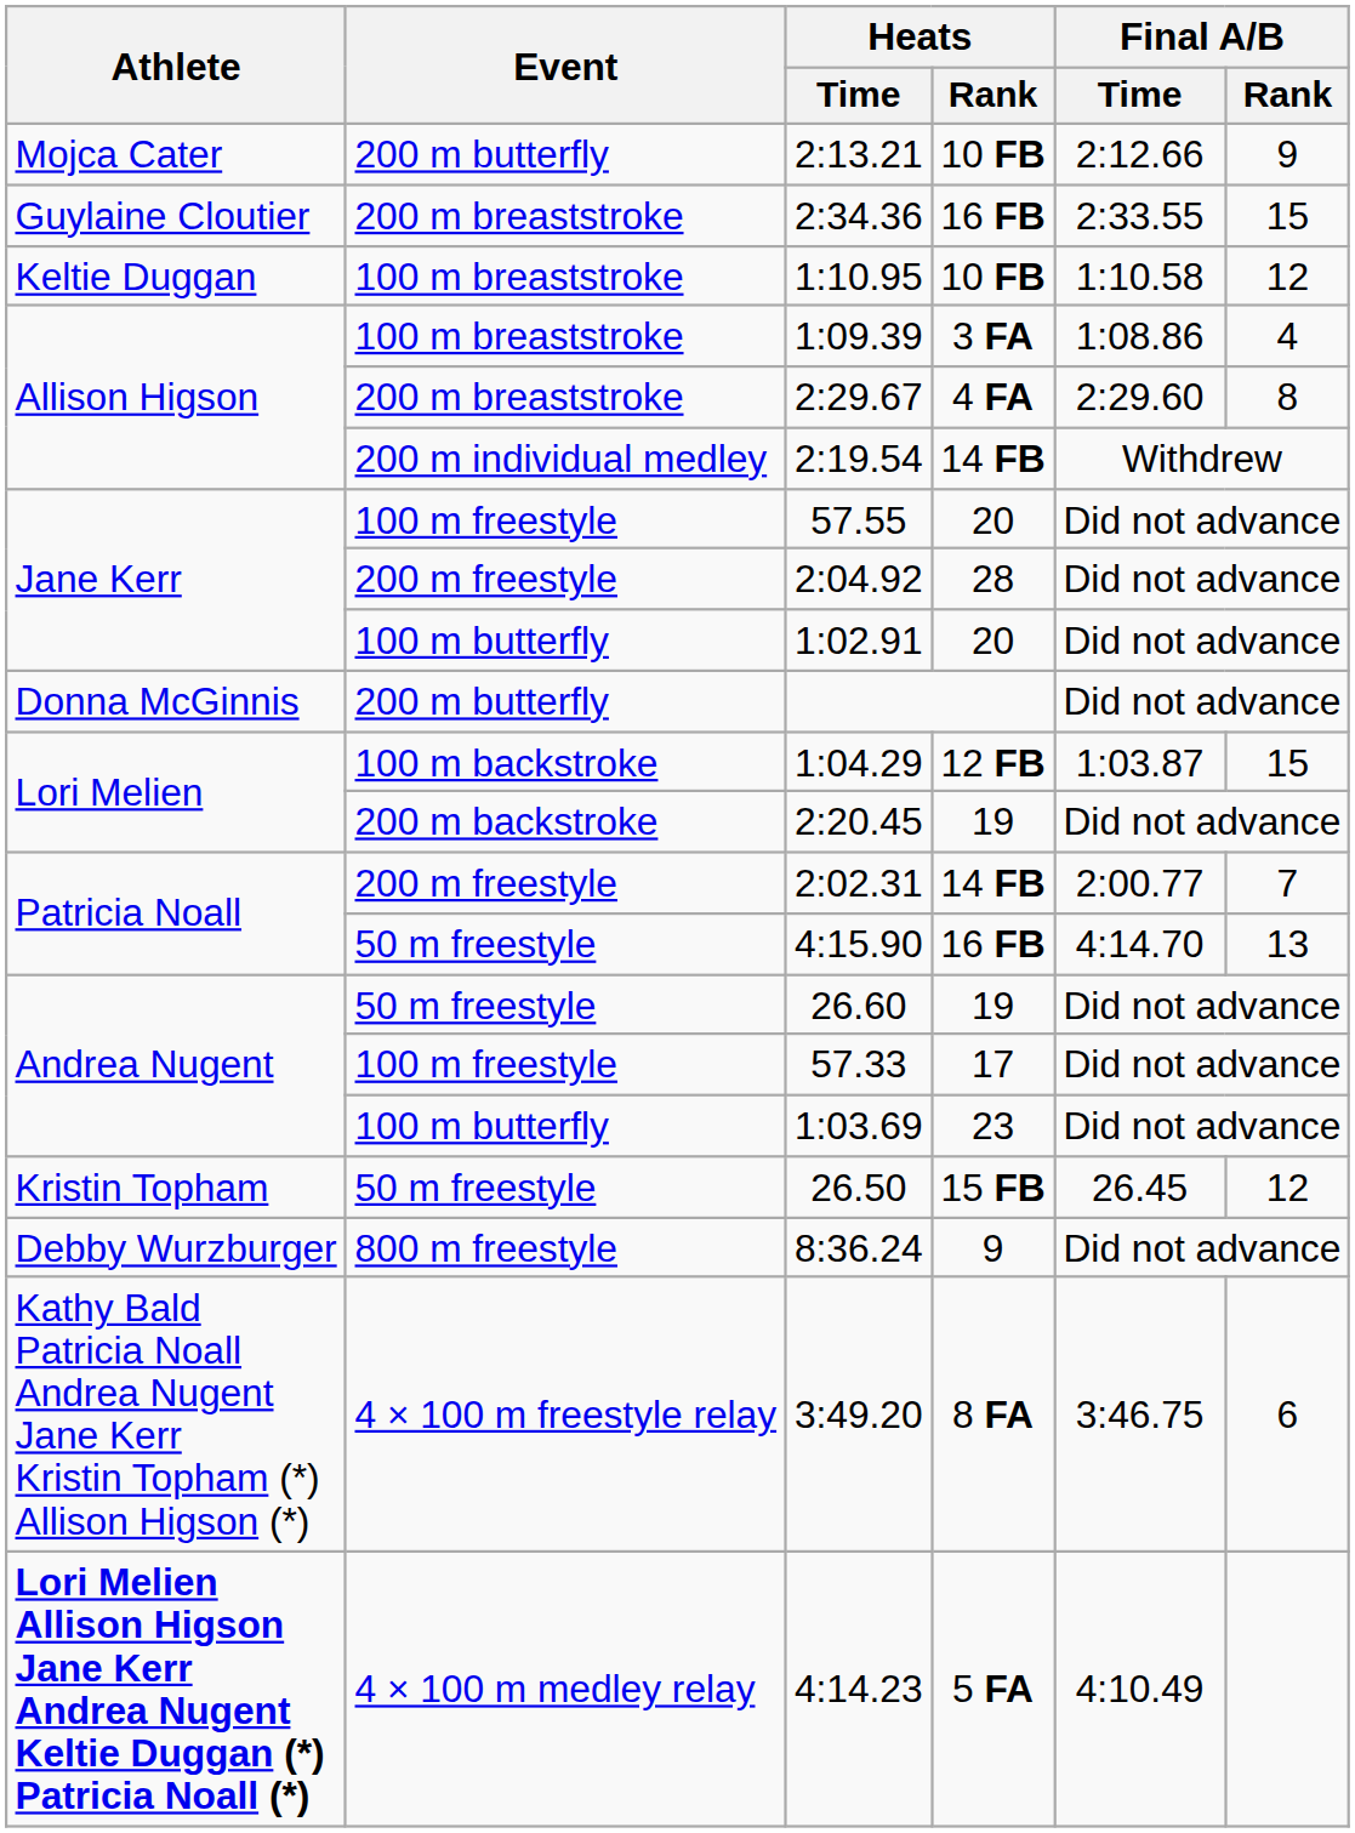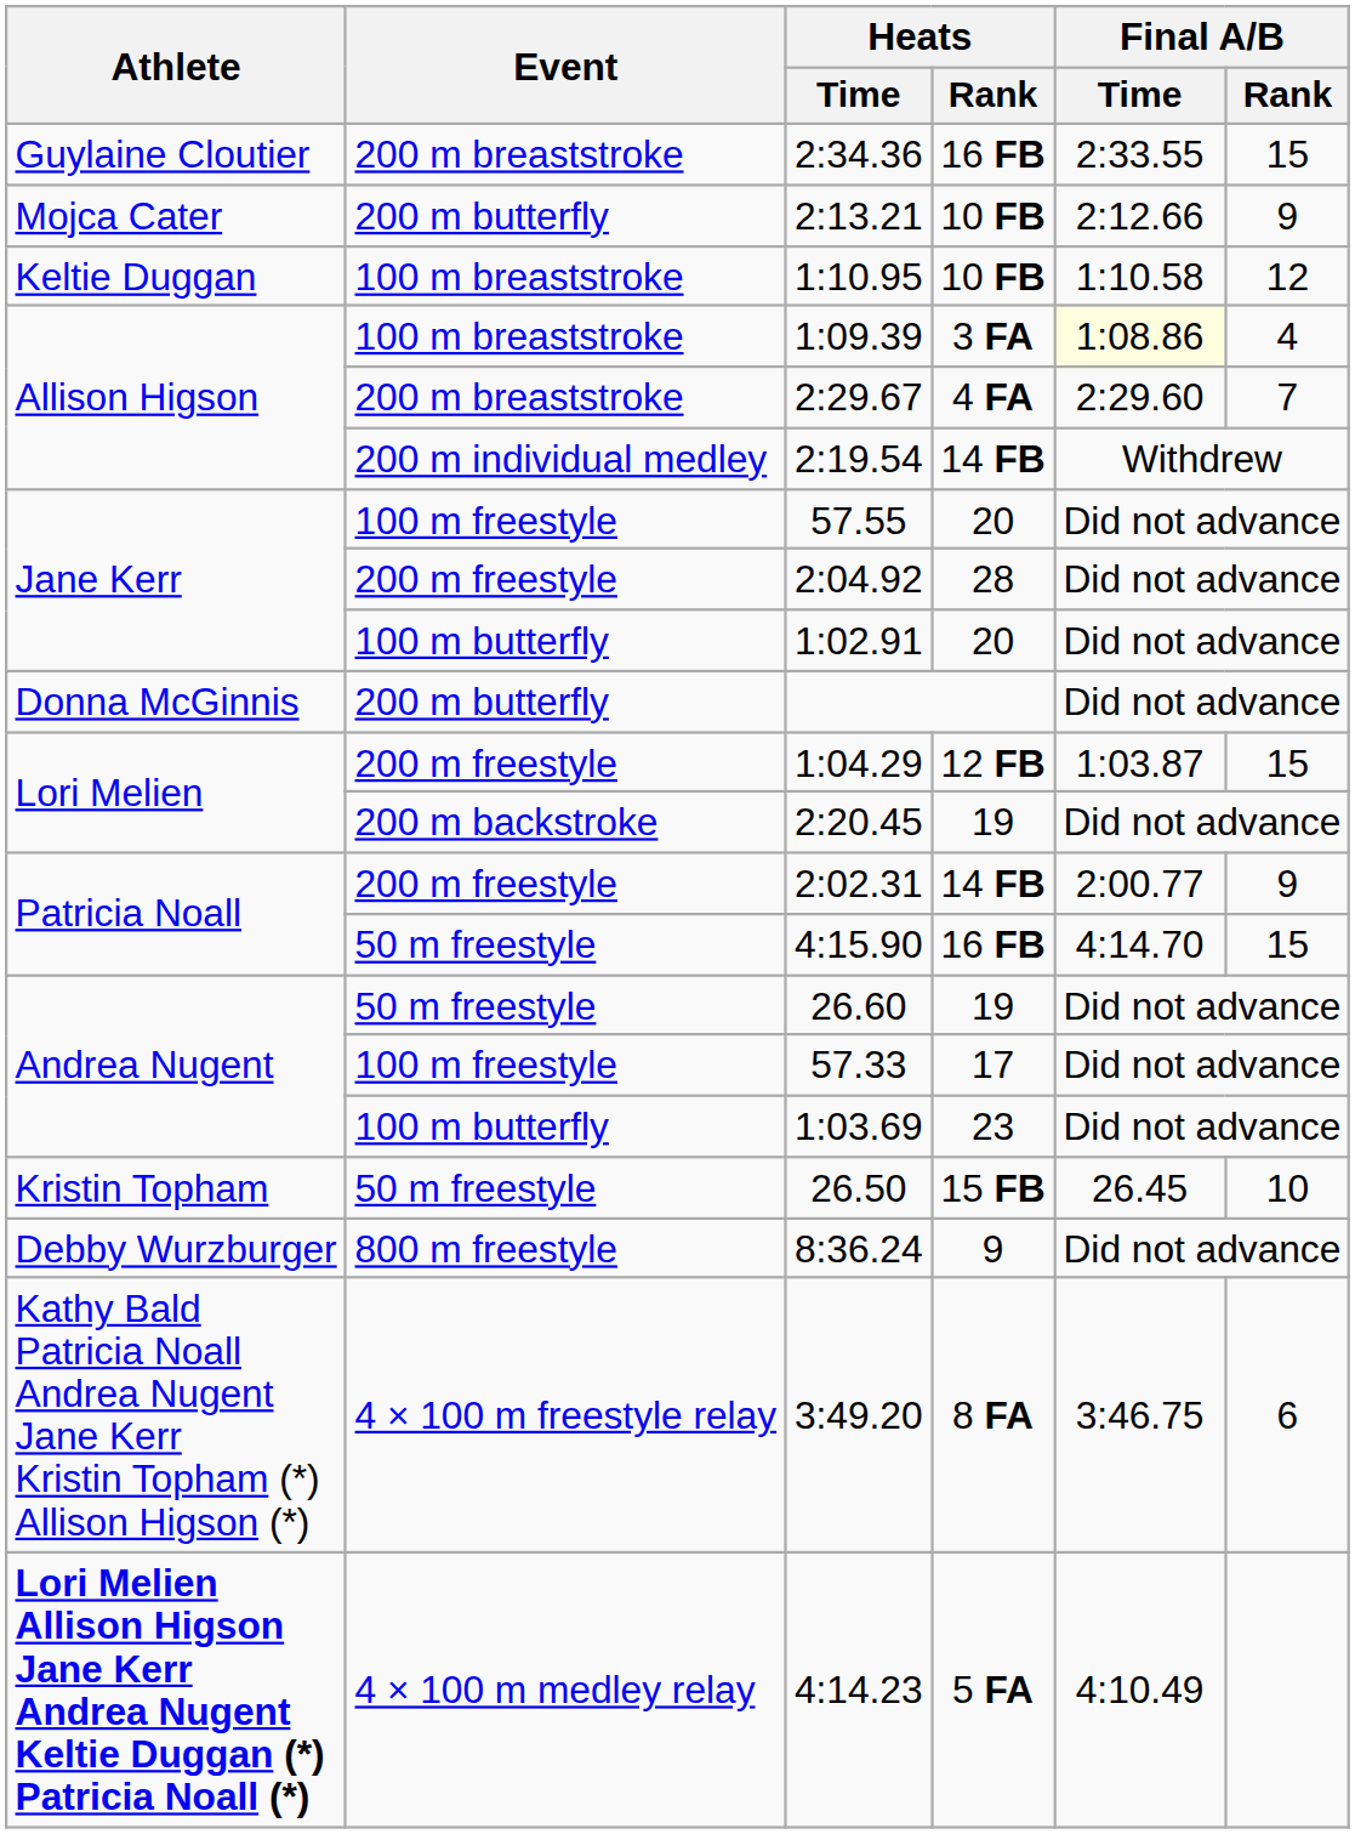 <table class="wikitable" style="font-size:90%">
 <tr>
 <th rowspan="2">Athlete</th>
 <th rowspan="2">Event</th>
 <th colspan=2>Heats</th>
 <th colspan=2>Final A/B</th>
 </tr>
 <tr style="font-size:95%">
 <th>Time</th>
 <th>Rank</th>
 <th>Time</th>
 <th>Rank</th>
 </tr>
 <tr align=center>
+<td align=left><a href='#'>Guylaine Cloutier</a></td>
+<td align=left><a href='#'>200 m breaststroke</a></td>
+<td>2:34.36</td>
+<td>16 <strong>FB</strong></td>
+<td>2:33.55</td>
+<td>15</td>
+</tr>
+<tr align=center>
 <td align=left><a href='#'>Mojca Cater</a></td>
 <td align=left><a href='#'>200 m butterfly</a></td>
 <td>2:13.21</td>
 <td>10 <strong>FB</strong></td>
 <td>2:12.66</td>
 <td>9</td>
-</tr>
-<tr align=center>
-<td align=left><a href='#'>Guylaine Cloutier</a></td>
-<td align=left><a href='#'>200 m breaststroke</a></td>
-<td>2:34.36</td>
-<td>16 <strong>FB</strong></td>
-<td>2:33.55</td>
-<td>15</td>
 </tr>
 <tr align=center>
 <td align=left><a href='#'>Keltie Duggan</a></td>
 <td align=left><a href='#'>100 m breaststroke</a></td>
 <td>1:10.95</td>
 <td>10 <strong>FB</strong></td>
 <td>1:10.58</td>
 <td>12</td>
 </tr>
 <tr align=center>
 <td align=left rowspan=3><a href='#'>Allison Higson</a></td>
 <td align=left><a href='#'>100 m breaststroke</a></td>
 <td>1:09.39</td>
 <td>3 <strong>FA</strong></td>
-<td>1:08.86</td>
+<td style="background: lightyellow;">1:08.86</td>
 <td>4</td>
 </tr>
 <tr align=center>
 <td align=left><a href='#'>200 m breaststroke</a></td>
 <td>2:29.67</td>
 <td>4 <strong>FA</strong></td>
 <td>2:29.60</td>
-<td>8</td>
+<td>7</td>
 </tr>
 <tr align=center>
 <td align=left><a href='#'>200 m individual medley</a></td>
 <td>2:19.54</td>
 <td>14 <strong>FB</strong></td>
 <td colspan=2>Withdrew</td>
 </tr>
 <tr align=center>
 <td align=left rowspan=3><a href='#'>Jane Kerr</a></td>
 <td align=left><a href='#'>100 m freestyle</a></td>
 <td>57.55</td>
 <td>20</td>
 <td colspan=2>Did not advance</td>
 </tr>
 <tr align=center>
 <td align=left><a href='#'>200 m freestyle</a></td>
 <td>2:04.92</td>
 <td>28</td>
 <td colspan=2>Did not advance</td>
 </tr>
 <tr align=center>
 <td align=left><a href='#'>100 m butterfly</a></td>
 <td>1:02.91</td>
 <td>20</td>
 <td colspan=2>Did not advance</td>
 </tr>
 <tr align=center>
 <td align=left><a href='#'>Donna McGinnis</a></td>
 <td align=left><a href='#'>200 m butterfly</a></td>
 <td colspan=2></td>
 <td colspan=2>Did not advance</td>
 </tr>
 <tr align=center>
 <td align=left rowspan=2><a href='#'>Lori Melien</a></td>
-<td align=left><a href='#'>100 m backstroke</a></td>
+<td align=left><a href='#'>200 m freestyle</a></td>
 <td>1:04.29</td>
 <td>12 <strong>FB</strong></td>
 <td>1:03.87</td>
 <td>15</td>
 </tr>
 <tr align=center>
 <td align=left><a href='#'>200 m backstroke</a></td>
 <td>2:20.45</td>
 <td>19</td>
 <td colspan=2>Did not advance</td>
 </tr>
 <tr align=center>
 <td align=left rowspan=2><a href='#'>Patricia Noall</a></td>
 <td align=left><a href='#'>200 m freestyle</a></td>
 <td>2:02.31</td>
 <td>14 <strong>FB</strong></td>
 <td>2:00.77</td>
-<td>7</td>
+<td>9</td>
 </tr>
 <tr align=center>
 <td align=left><a href='#'>50 m freestyle</a></td>
 <td>4:15.90</td>
 <td>16 <strong>FB</strong></td>
 <td>4:14.70</td>
-<td>13</td>
+<td>15</td>
 </tr>
 <tr align=center>
 <td align=left rowspan=3><a href='#'>Andrea Nugent</a></td>
 <td align=left><a href='#'>50 m freestyle</a></td>
 <td>26.60</td>
 <td>19</td>
 <td colspan=2>Did not advance</td>
 </tr>
 <tr align=center>
 <td align=left><a href='#'>100 m freestyle</a></td>
 <td>57.33</td>
 <td>17</td>
 <td colspan=2>Did not advance</td>
 </tr>
 <tr align=center>
 <td align=left><a href='#'>100 m butterfly</a></td>
 <td>1:03.69</td>
 <td>23</td>
 <td colspan=2>Did not advance</td>
 </tr>
 <tr align=center>
 <td align=left><a href='#'>Kristin Topham</a></td>
 <td align=left><a href='#'>50 m freestyle</a></td>
 <td>26.50</td>
 <td>15 <strong>FB</strong></td>
 <td>26.45</td>
-<td>12</td>
+<td>10</td>
 </tr>
 <tr align=center>
 <td align=left><a href='#'>Debby Wurzburger</a></td>
 <td align=left><a href='#'>800 m freestyle</a></td>
 <td>8:36.24</td>
 <td>9</td>
 <td colspan=2>Did not advance</td>
 </tr>
 <tr align=center>
 <td align=left><a href='#'>Kathy Bald</a><br><a href='#'>Patricia Noall</a><br><a href='#'>Andrea Nugent</a><br><a href='#'>Jane Kerr</a><br><a href='#'>Kristin Topham</a> (*)<br><a href='#'>Allison Higson</a> (*)</td>
 <td align=left><a href='#'>4 × 100 m freestyle relay</a></td>
 <td>3:49.20</td>
 <td>8 <strong>FA</strong></td>
 <td>3:46.75</td>
 <td>6</td>
 </tr>
 <tr align=center>
 <td align=left><strong><a href='#'>Lori Melien</a><br><a href='#'>Allison Higson</a><br><a href='#'>Jane Kerr</a><br><a href='#'>Andrea Nugent</a><br><a href='#'>Keltie Duggan</a> (*)<br><a href='#'>Patricia Noall</a> (*)</strong></td>
 <td align=left><a href='#'>4 × 100 m medley relay</a></td>
 <td>4:14.23</td>
 <td>5 <strong>FA</strong></td>
 <td>4:10.49</td>
 <td></td>
 </tr>
 </table>
